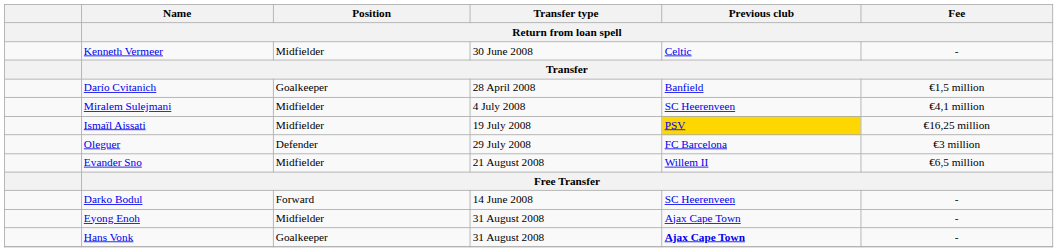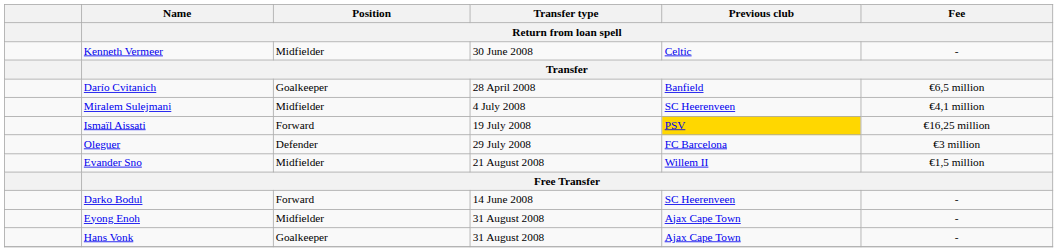 <table class="wikitable" style="width:100%; font-size:85%;">
 <tr>
 <th width="2%"></th>
 <th width="5%">Name</th>
 <th width="5%">Position</th>
 <th width="5%">Transfer type</th>
 <th width="5%">Previous club</th>
 <th width="5%">Fee</th>
 </tr>
 <tr>
 <th></th>
 <th colspan="5" align="center">Return from loan spell</th>
 </tr>
 <tr>
 <td align=center></td>
 <td align=left> <a href='#'>Kenneth Vermeer</a></td>
 <td align=left>Midfielder</td>
 <td align=left>30 June 2008</td>
 <td align=left> <a href='#'>Celtic</a></td>
 <td align=center>-</td>
 </tr>
 <tr>
 <th></th>
 <th colspan="5" align="center">Transfer</th>
 </tr>
 <tr>
 <td align=center></td>
 <td align=left> <a href='#'>Darío Cvitanich</a></td>
 <td align=left>Goalkeeper</td>
 <td align=left>28 April 2008</td>
 <td align=left> <a href='#'>Banfield</a></td>
-<td align=center>€1,5 million</td>
+<td align=center>€6,5 million</td>
 </tr>
 <tr>
 <td align=center></td>
 <td align=left> <a href='#'>Miralem Sulejmani</a></td>
 <td align=left>Midfielder</td>
 <td align=left>4 July 2008</td>
 <td align=left> <a href='#'>SC Heerenveen</a></td>
 <td align=center>€4,1 million</td>
 </tr>
 <tr>
 <td align=center></td>
 <td align=left> <a href='#'>Ismaïl Aissati</a></td>
-<td align=left>Midfielder</td>
+<td align=left>Forward</td>
 <td align=left>19 July 2008</td>
 <td align=left style="background: gold;"> <a href='#'>PSV</a></td>
 <td align=center>€16,25 million</td>
 </tr>
 <tr>
 <td align=center></td>
 <td align=left> <a href='#'>Oleguer</a></td>
 <td align=left>Defender</td>
 <td align=left>29 July 2008</td>
 <td align=left> <a href='#'>FC Barcelona</a></td>
 <td align=center>€3 million</td>
 </tr>
 <tr>
 <td align=center></td>
 <td align=left> <a href='#'>Evander Sno</a></td>
 <td align=left>Midfielder</td>
 <td align=left>21 August 2008</td>
 <td align=left> <a href='#'>Willem II</a></td>
-<td align=center>€6,5 million</td>
+<td align=center>€1,5 million</td>
 </tr>
 <tr>
 <th></th>
 <th colspan="5" align="center">Free Transfer</th>
 </tr>
 <tr>
 <td align=center></td>
 <td align=left> <a href='#'>Darko Bodul</a></td>
 <td align=left>Forward</td>
 <td align=left>14 June 2008</td>
 <td align=left> <a href='#'>SC Heerenveen</a></td>
 <td align=center>-</td>
 </tr>
 <tr>
 <td align=center></td>
 <td align=left> <a href='#'>Eyong Enoh</a></td>
 <td align=left>Midfielder</td>
 <td align=left>31 August 2008</td>
 <td align=left> <a href='#'>Ajax Cape Town</a></td>
 <td align=center>-</td>
 </tr>
 <tr>
 <td align=center></td>
 <td align=left> <a href='#'>Hans Vonk</a></td>
 <td align=left>Goalkeeper</td>
 <td align=left>31 August 2008</td>
-<td align=left><strong> <a href='#'>Ajax Cape Town</a></strong></td>
+<td align=left> <a href='#'>Ajax Cape Town</a></td>
 <td align=center>-</td>
 </tr>
 <tr>
 </tr>
 </table>
